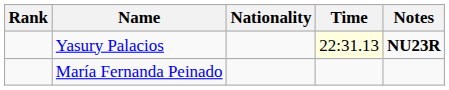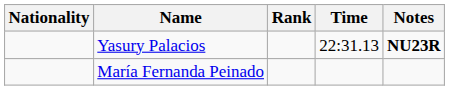 <table class="wikitable sortable" style="text-align:center">
 <tr>
+<th>Nationality</th>
+<th>Name</th>
 <th>Rank</th>
-<th>Name</th>
-<th>Nationality</th>
 <th>Time</th>
 <th>Notes</th>
 </tr>
 <tr>
+<td align=left></td>
+<td align=left><a href='#'>Yasury Palacios</a></td>
 <td></td>
-<td align=left><a href='#'>Yasury Palacios</a></td>
-<td align=left></td>
-<td style="background: lightyellow;">22:31.13</td>
+<td>22:31.13</td>
 <td><strong>NU23R</strong></td>
 </tr>
 <tr>
+<td align=left></td>
+<td align=left><a href='#'>María Fernanda Peinado</a></td>
 <td></td>
-<td align=left><a href='#'>María Fernanda Peinado</a></td>
-<td align=left></td>
 <td></td>
 <td></td>
 </tr>
 </table>
